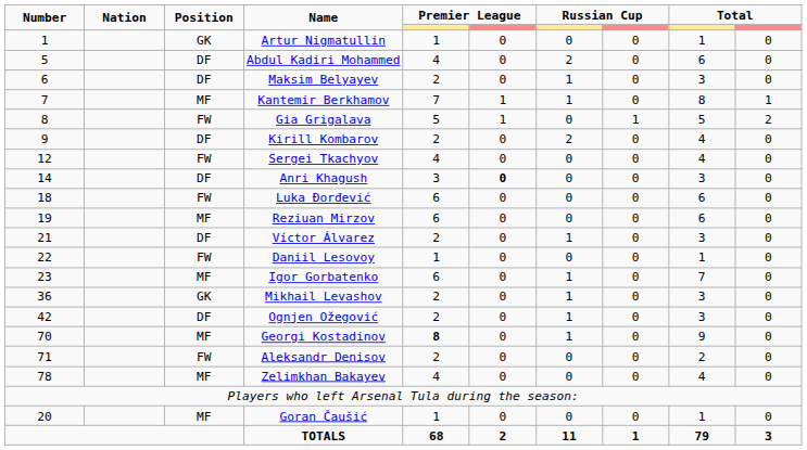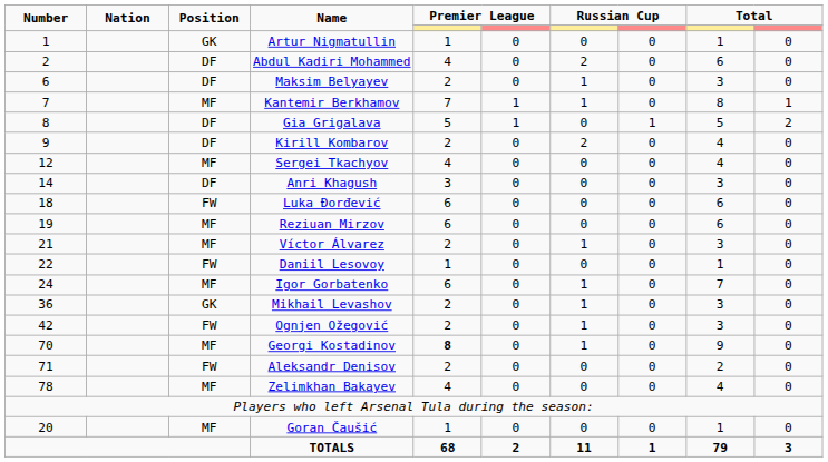 <table class="wikitable" style="font-size: 100%; text-align: center;">
 <tr>
 <td rowspan="2" width="10%" align="center"><strong>Number</strong></td>
 <td rowspan="2" width="10%" align="center"><strong>Nation</strong></td>
 <td rowspan="2" width="10%" align="center"><strong>Position</strong></td>
 <td rowspan="2" width="20%" align="center"><strong>Name</strong></td>
 <td colspan="2" align="center"><strong>Premier League</strong></td>
 <td colspan="2" align="center"><strong>Russian Cup</strong></td>
 <td colspan="2" align="center"><strong>Total</strong></td>
 </tr>
 <tr>
 <th width=60 style="background: #FFEE99"></th>
 <th width=60 style="background: #FF8888"></th>
 <th width=60 style="background: #FFEE99"></th>
 <th width=60 style="background: #FF8888"></th>
 <th width=60 style="background: #FFEE99"></th>
 <th width=60 style="background: #FF8888"></th>
 </tr>
 <tr>
 <td>1</td>
 <td></td>
 <td>GK</td>
 <td><a href='#'>Artur Nigmatullin</a></td>
 <td>1</td>
 <td>0</td>
 <td>0</td>
 <td>0</td>
 <td>1</td>
 <td>0</td>
 </tr>
 <tr>
-<td>5</td>
+<td>2</td>
 <td></td>
 <td>DF</td>
 <td><a href='#'>Abdul Kadiri Mohammed</a></td>
 <td>4</td>
 <td>0</td>
 <td>2</td>
 <td>0</td>
 <td>6</td>
 <td>0</td>
 </tr>
 <tr>
 <td>6</td>
 <td></td>
 <td>DF</td>
 <td><a href='#'>Maksim Belyayev</a></td>
 <td>2</td>
 <td>0</td>
 <td>1</td>
 <td>0</td>
 <td>3</td>
 <td>0</td>
 </tr>
 <tr>
 <td>7</td>
 <td></td>
 <td>MF</td>
 <td><a href='#'>Kantemir Berkhamov</a></td>
 <td>7</td>
 <td>1</td>
 <td>1</td>
 <td>0</td>
 <td>8</td>
 <td>1</td>
 </tr>
 <tr>
 <td>8</td>
 <td></td>
-<td>FW</td>
+<td>DF</td>
 <td><a href='#'>Gia Grigalava</a></td>
 <td>5</td>
 <td>1</td>
 <td>0</td>
 <td>1</td>
 <td>5</td>
 <td>2</td>
 </tr>
 <tr>
 <td>9</td>
 <td></td>
 <td>DF</td>
 <td><a href='#'>Kirill Kombarov</a></td>
 <td>2</td>
 <td>0</td>
 <td>2</td>
 <td>0</td>
 <td>4</td>
 <td>0</td>
 </tr>
 <tr>
 <td>12</td>
 <td></td>
-<td>FW</td>
+<td>MF</td>
 <td><a href='#'>Sergei Tkachyov</a></td>
 <td>4</td>
 <td>0</td>
 <td>0</td>
 <td>0</td>
 <td>4</td>
 <td>0</td>
 </tr>
 <tr>
 <td>14</td>
 <td></td>
 <td>DF</td>
 <td><a href='#'>Anri Khagush</a></td>
 <td>3</td>
-<td><strong>0</strong></td>
+<td>0</td>
 <td>0</td>
 <td>0</td>
 <td>3</td>
 <td>0</td>
 </tr>
 <tr>
 <td>18</td>
 <td></td>
 <td>FW</td>
 <td><a href='#'>Luka Đorđević</a></td>
 <td>6</td>
 <td>0</td>
 <td>0</td>
 <td>0</td>
 <td>6</td>
 <td>0</td>
 </tr>
 <tr>
 <td>19</td>
 <td></td>
 <td>MF</td>
 <td><a href='#'>Reziuan Mirzov</a></td>
 <td>6</td>
 <td>0</td>
 <td>0</td>
 <td>0</td>
 <td>6</td>
 <td>0</td>
 </tr>
 <tr>
 <td>21</td>
 <td></td>
-<td>DF</td>
+<td>MF</td>
 <td><a href='#'>Víctor Álvarez</a></td>
 <td>2</td>
 <td>0</td>
 <td>1</td>
 <td>0</td>
 <td>3</td>
 <td>0</td>
 </tr>
 <tr>
 <td>22</td>
 <td></td>
 <td>FW</td>
 <td><a href='#'>Daniil Lesovoy</a></td>
 <td>1</td>
 <td>0</td>
 <td>0</td>
 <td>0</td>
 <td>1</td>
 <td>0</td>
 </tr>
 <tr>
-<td>23</td>
+<td>24</td>
 <td></td>
 <td>MF</td>
 <td><a href='#'>Igor Gorbatenko</a></td>
 <td>6</td>
 <td>0</td>
 <td>1</td>
 <td>0</td>
 <td>7</td>
 <td>0</td>
 </tr>
 <tr>
 <td>36</td>
 <td></td>
 <td>GK</td>
 <td><a href='#'>Mikhail Levashov</a></td>
 <td>2</td>
 <td>0</td>
 <td>1</td>
 <td>0</td>
 <td>3</td>
 <td>0</td>
 </tr>
 <tr>
 <td>42</td>
 <td></td>
-<td>DF</td>
+<td>FW</td>
 <td><a href='#'>Ognjen Ožegović</a></td>
 <td>2</td>
 <td>0</td>
 <td>1</td>
 <td>0</td>
 <td>3</td>
 <td>0</td>
 </tr>
 <tr>
 <td>70</td>
 <td></td>
 <td>MF</td>
 <td><a href='#'>Georgi Kostadinov</a></td>
 <td><strong>8</strong></td>
 <td>0</td>
 <td>1</td>
 <td>0</td>
 <td>9</td>
 <td>0</td>
 </tr>
 <tr>
 <td>71</td>
 <td></td>
 <td>FW</td>
 <td><a href='#'>Aleksandr Denisov</a></td>
 <td>2</td>
 <td>0</td>
 <td>0</td>
 <td>0</td>
 <td>2</td>
 <td>0</td>
 </tr>
 <tr>
 <td>78</td>
 <td></td>
 <td>MF</td>
 <td><a href='#'>Zelimkhan Bakayev</a></td>
 <td>4</td>
 <td>0</td>
 <td>0</td>
 <td>0</td>
 <td>4</td>
 <td>0</td>
 </tr>
 <tr>
 <td colspan="14"><em>Players who left Arsenal Tula during the season:</em></td>
 </tr>
 <tr>
 <td>20</td>
 <td></td>
 <td>MF</td>
 <td><a href='#'>Goran Čaušić</a></td>
 <td>1</td>
 <td>0</td>
 <td>0</td>
 <td>0</td>
 <td>1</td>
 <td>0</td>
 </tr>
 <tr>
 <td colspan="3"></td>
 <td><strong>TOTALS</strong></td>
 <td><strong>68</strong></td>
 <td><strong>2</strong></td>
 <td><strong>11</strong></td>
 <td><strong>1</strong></td>
 <td><strong>79</strong></td>
 <td><strong>3</strong></td>
 </tr>
 </table>
